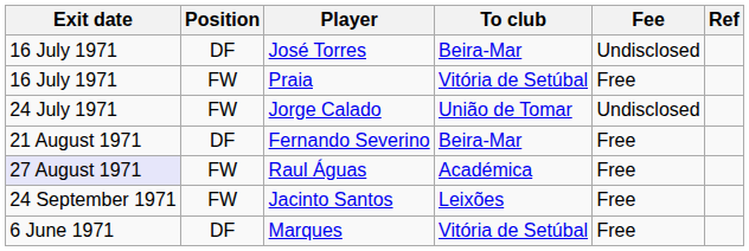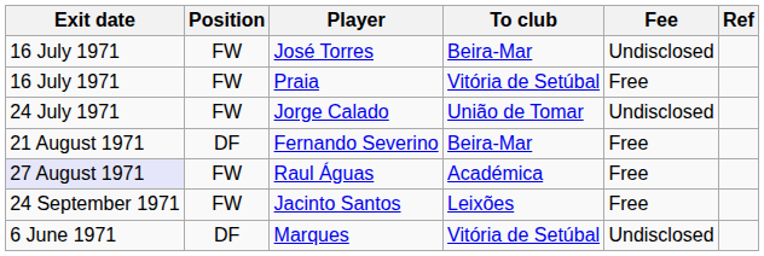 <table class="wikitable">
 <tr>
 <th><strong>Exit date</strong></th>
 <th><strong>Position</strong></th>
 <th><strong>Player</strong></th>
 <th><strong>To club</strong></th>
 <th><strong>Fee</strong></th>
 <th><strong>Ref</strong></th>
 </tr>
 <tr>
 <td>16 July 1971</td>
-<td style="text-align:center;">DF</td>
+<td style="text-align:center;">FW</td>
 <td style="text-align:left;"><a href='#'>José Torres</a></td>
 <td style="text-align:left;"><a href='#'>Beira-Mar</a></td>
 <td>Undisclosed</td>
 <td></td>
 </tr>
 <tr>
 <td>16 July 1971</td>
 <td style="text-align:center;">FW</td>
 <td style="text-align:left;"><a href='#'>Praia</a></td>
 <td style="text-align:left;"><a href='#'>Vitória de Setúbal</a></td>
 <td>Free</td>
 <td></td>
 </tr>
 <tr>
 <td>24 July 1971</td>
 <td style="text-align:center;">FW</td>
 <td style="text-align:left;"><a href='#'>Jorge Calado</a></td>
 <td style="text-align:left;"><a href='#'>União de Tomar</a></td>
 <td>Undisclosed</td>
 <td></td>
 </tr>
 <tr>
 <td>21 August 1971</td>
 <td style="text-align:center;">DF</td>
 <td style="text-align:left;"><a href='#'>Fernando Severino</a></td>
 <td style="text-align:left;"><a href='#'>Beira-Mar</a></td>
 <td>Free</td>
 <td></td>
 </tr>
 <tr>
 <td style="background: lavender;">27 August 1971</td>
 <td style="text-align:center;">FW</td>
 <td style="text-align:left;"><a href='#'>Raul Águas</a></td>
 <td style="text-align:left;"><a href='#'>Académica</a></td>
 <td>Free</td>
 <td></td>
 </tr>
 <tr>
 <td>24 September 1971</td>
 <td style="text-align:center;">FW</td>
 <td style="text-align:left;"><a href='#'>Jacinto Santos</a></td>
 <td style="text-align:left;"><a href='#'>Leixões</a></td>
 <td>Free</td>
 <td></td>
 </tr>
 <tr>
 <td>6 June 1971</td>
 <td style="text-align:center;">DF</td>
 <td style="text-align:left;"><a href='#'>Marques</a></td>
 <td style="text-align:left;"><a href='#'>Vitória de Setúbal</a></td>
-<td>Free</td>
+<td>Undisclosed</td>
 <td></td>
 </tr>
 </table>
